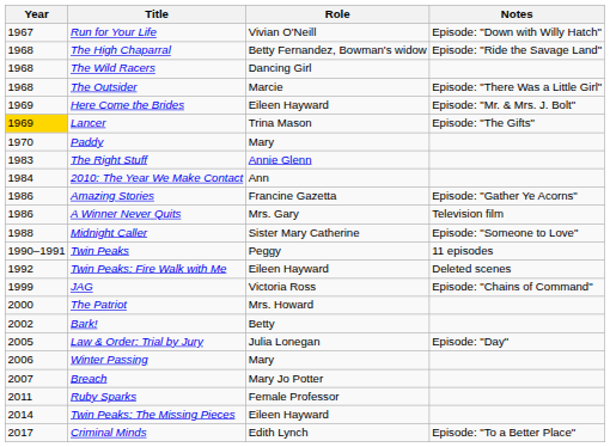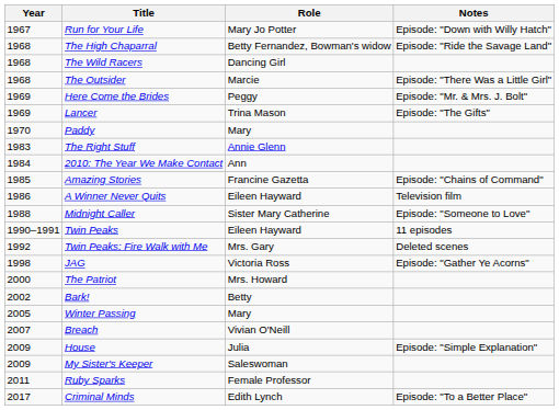 <table class="wikitable sortable">
 <tr>
 <th>Year</th>
 <th>Title</th>
 <th>Role</th>
 <th class="unsortable">Notes</th>
 </tr>
 <tr>
 <td>1967</td>
 <td><em><a href='#'>Run for Your Life</a></em></td>
-<td>Vivian O'Neill</td>
+<td>Mary Jo Potter</td>
 <td>Episode: "Down with Willy Hatch"</td>
 </tr>
 <tr>
 <td>1968</td>
 <td><em><a href='#'>The High Chaparral</a></em></td>
 <td>Betty Fernandez, Bowman's widow</td>
 <td>Episode: "Ride the Savage Land"</td>
 </tr>
 <tr>
 <td>1968</td>
 <td><em><a href='#'>The Wild Racers</a></em></td>
 <td>Dancing Girl</td>
 <td></td>
 </tr>
 <tr>
 <td>1968</td>
 <td><em><a href='#'>The Outsider</a></em></td>
 <td>Marcie</td>
 <td>Episode: "There Was a Little Girl"</td>
 </tr>
 <tr>
 <td>1969</td>
 <td><em><a href='#'>Here Come the Brides</a></em></td>
-<td>Eileen Hayward</td>
+<td>Peggy</td>
 <td>Episode: "Mr. & Mrs. J. Bolt"</td>
 </tr>
 <tr>
-<td style="background: gold;">1969</td>
+<td>1969</td>
 <td><em><a href='#'>Lancer</a></em></td>
 <td>Trina Mason</td>
 <td>Episode: "The Gifts"</td>
 </tr>
 <tr>
 <td>1970</td>
 <td><em><a href='#'>Paddy</a></em></td>
 <td>Mary</td>
 <td></td>
 </tr>
 <tr>
 <td>1983</td>
 <td><em><a href='#'>The Right Stuff</a></em></td>
 <td><a href='#'>Annie Glenn</a></td>
 <td></td>
 </tr>
 <tr>
 <td>1984</td>
 <td><em><a href='#'>2010: The Year We Make Contact</a></em></td>
 <td>Ann</td>
 <td></td>
 </tr>
 <tr>
-<td>1986</td>
+<td>1985</td>
 <td><em><a href='#'>Amazing Stories</a></em></td>
 <td>Francine Gazetta</td>
-<td>Episode: "Gather Ye Acorns"</td>
+<td>Episode: "Chains of Command"</td>
 </tr>
 <tr>
 <td>1986</td>
 <td><em><a href='#'>A Winner Never Quits</a></em></td>
-<td>Mrs. Gary</td>
+<td>Eileen Hayward</td>
 <td>Television film</td>
 </tr>
 <tr>
 <td>1988</td>
 <td><em><a href='#'>Midnight Caller</a></em></td>
 <td>Sister Mary Catherine</td>
 <td>Episode: "Someone to Love"</td>
 </tr>
 <tr>
 <td>1990–1991</td>
 <td><em><a href='#'>Twin Peaks</a></em></td>
-<td>Peggy</td>
+<td>Eileen Hayward</td>
 <td>11 episodes</td>
 </tr>
 <tr>
 <td>1992</td>
 <td><em><a href='#'>Twin Peaks: Fire Walk with Me</a></em></td>
-<td>Eileen Hayward</td>
+<td>Mrs. Gary</td>
 <td>Deleted scenes</td>
 </tr>
 <tr>
-<td>1999</td>
+<td>1998</td>
 <td><em><a href='#'>JAG</a></em></td>
 <td>Victoria Ross</td>
-<td>Episode: "Chains of Command"</td>
+<td>Episode: "Gather Ye Acorns"</td>
 </tr>
 <tr>
 <td>2000</td>
 <td><em><a href='#'>The Patriot</a></em></td>
 <td>Mrs. Howard</td>
 <td></td>
 </tr>
 <tr>
 <td>2002</td>
 <td><em><a href='#'>Bark!</a></em></td>
 <td>Betty</td>
 <td></td>
 </tr>
 <tr>
 <td>2005</td>
-<td><em><a href='#'>Law & Order: Trial by Jury</a></em></td>
-<td>Julia Lonegan</td>
-<td>Episode: "Day"</td>
-</tr>
-<tr>
-<td>2006</td>
 <td><em><a href='#'>Winter Passing</a></em></td>
 <td>Mary</td>
 <td></td>
 </tr>
 <tr>
 <td>2007</td>
 <td><em><a href='#'>Breach</a></em></td>
-<td>Mary Jo Potter</td>
+<td>Vivian O'Neill</td>
+<td></td>
+</tr>
+<tr>
+<td>2009</td>
+<td><em><a href='#'>House</a></em></td>
+<td>Julia</td>
+<td>Episode: "Simple Explanation"</td>
+</tr>
+<tr>
+<td>2009</td>
+<td><em><a href='#'>My Sister's Keeper</a></em></td>
+<td>Saleswoman</td>
 <td></td>
 </tr>
 <tr>
 <td>2011</td>
 <td><em><a href='#'>Ruby Sparks</a></em></td>
 <td>Female Professor</td>
 <td></td>
 </tr>
 <tr>
-<td>2014</td>
-<td><em><a href='#'>Twin Peaks: The Missing Pieces</a></em></td>
-<td>Eileen Hayward</td>
-<td></td>
-</tr>
-<tr>
 <td>2017</td>
 <td><em><a href='#'>Criminal Minds</a></em></td>
 <td>Edith Lynch</td>
 <td>Episode: "To a Better Place"</td>
 </tr>
 </table>
